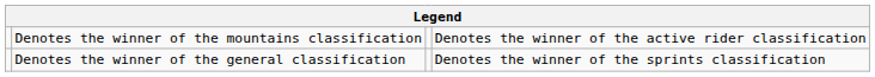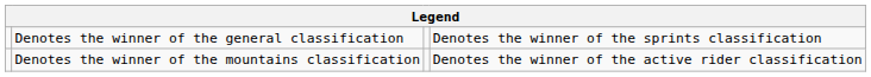 <table class="wikitable">
 <tr>
 <th colspan="4">Legend</th>
+</tr>
+<tr>
+<td></td>
+<td>Denotes the winner of the general classification</td>
+<td></td>
+<td>Denotes the winner of the sprints classification</td>
 </tr>
 <tr>
 <td></td>
 <td>Denotes the winner of the mountains classification</td>
 <td></td>
 <td>Denotes the winner of the active rider classification</td>
 </tr>
-<tr>
-<td></td>
-<td>Denotes the winner of the general classification</td>
-<td></td>
-<td>Denotes the winner of the sprints classification</td>
-</tr>
 </table>
